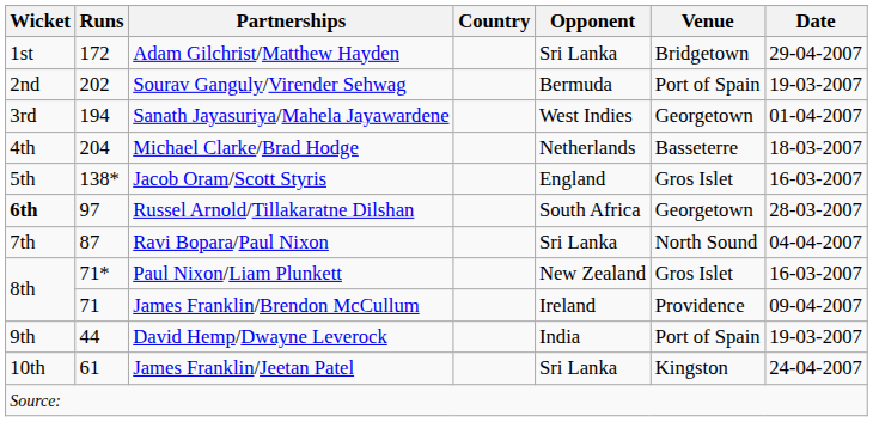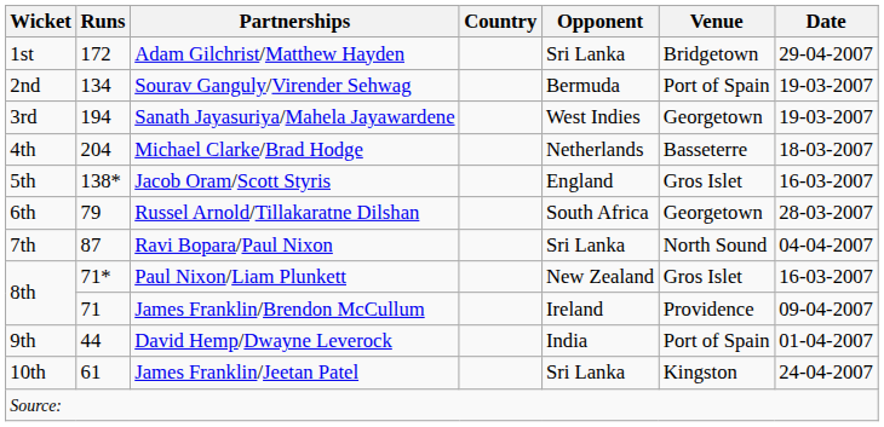 <table class="wikitable">
 <tr>
 <th>Wicket</th>
 <th>Runs</th>
 <th>Partnerships</th>
 <th>Country</th>
 <th>Opponent</th>
 <th>Venue</th>
 <th>Date</th>
 </tr>
 <tr>
 <td>1st</td>
 <td>172</td>
 <td><a href='#'>Adam Gilchrist</a>/<a href='#'>Matthew Hayden</a></td>
 <td></td>
 <td>Sri Lanka</td>
 <td>Bridgetown</td>
 <td>29-04-2007</td>
 </tr>
 <tr>
 <td>2nd</td>
-<td>202</td>
+<td>134</td>
 <td><a href='#'>Sourav Ganguly</a>/<a href='#'>Virender Sehwag</a></td>
 <td></td>
 <td>Bermuda</td>
 <td>Port of Spain</td>
 <td>19-03-2007</td>
 </tr>
 <tr>
 <td>3rd</td>
 <td>194</td>
 <td><a href='#'>Sanath Jayasuriya</a>/<a href='#'>Mahela Jayawardene</a></td>
 <td></td>
 <td>West Indies</td>
 <td>Georgetown</td>
-<td>01-04-2007</td>
+<td>19-03-2007</td>
 </tr>
 <tr>
 <td>4th</td>
 <td>204</td>
 <td><a href='#'>Michael Clarke</a>/<a href='#'>Brad Hodge</a></td>
 <td></td>
 <td>Netherlands</td>
 <td>Basseterre</td>
 <td>18-03-2007</td>
 </tr>
 <tr>
 <td>5th</td>
 <td>138*</td>
 <td><a href='#'>Jacob Oram</a>/<a href='#'>Scott Styris</a></td>
 <td></td>
 <td>England</td>
 <td>Gros Islet</td>
 <td>16-03-2007</td>
 </tr>
 <tr>
-<td><strong>6th</strong></td>
-<td>97</td>
+<td>6th</td>
+<td>79</td>
 <td><a href='#'>Russel Arnold</a>/<a href='#'>Tillakaratne Dilshan</a></td>
 <td></td>
 <td>South Africa</td>
 <td>Georgetown</td>
 <td>28-03-2007</td>
 </tr>
 <tr>
 <td>7th</td>
 <td>87</td>
 <td><a href='#'>Ravi Bopara</a>/<a href='#'>Paul Nixon</a></td>
 <td></td>
 <td>Sri Lanka</td>
 <td>North Sound</td>
 <td>04-04-2007</td>
 </tr>
 <tr>
 <td rowspan=2>8th</td>
 <td>71*</td>
 <td><a href='#'>Paul Nixon</a>/<a href='#'>Liam Plunkett</a></td>
 <td></td>
 <td>New Zealand</td>
 <td>Gros Islet</td>
 <td>16-03-2007</td>
 </tr>
 <tr>
 <td>71</td>
 <td><a href='#'>James Franklin</a>/<a href='#'>Brendon McCullum</a></td>
 <td></td>
 <td>Ireland</td>
 <td>Providence</td>
 <td>09-04-2007</td>
 </tr>
 <tr>
 <td>9th</td>
 <td>44</td>
 <td><a href='#'>David Hemp</a>/<a href='#'>Dwayne Leverock</a></td>
 <td></td>
 <td>India</td>
 <td>Port of Spain</td>
-<td>19-03-2007</td>
+<td>01-04-2007</td>
 </tr>
 <tr>
 <td>10th</td>
 <td>61</td>
 <td><a href='#'>James Franklin</a>/<a href='#'>Jeetan Patel</a></td>
 <td></td>
 <td>Sri Lanka</td>
 <td>Kingston</td>
 <td>24-04-2007</td>
 </tr>
 <tr>
 <td colspan=7><small><em>Source: </em></small></td>
 </tr>
 </table>
